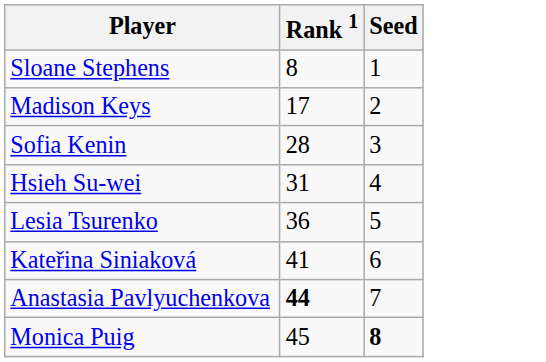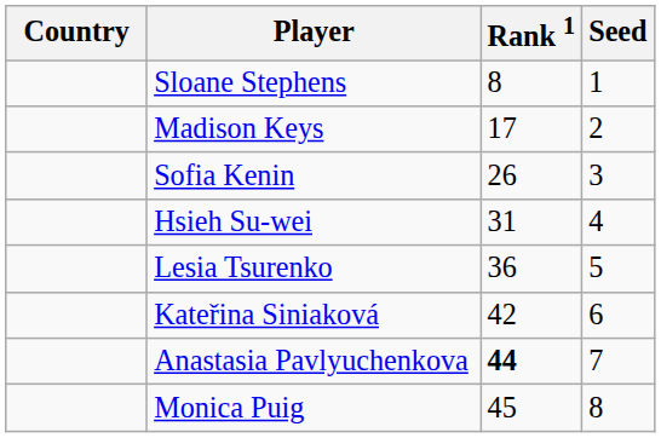 <table class="wikitable">
 <tr>
+<th width="70">Country</th>
 <th width="175">Player</th>
 <th>Rank <sup>1</sup></th>
 <th>Seed</th>
 </tr>
 <tr>
+<td></td>
 <td><a href='#'>Sloane Stephens</a></td>
 <td>8</td>
 <td>1</td>
 </tr>
 <tr>
+<td></td>
 <td><a href='#'>Madison Keys</a></td>
 <td>17</td>
 <td>2</td>
 </tr>
 <tr>
+<td></td>
 <td><a href='#'>Sofia Kenin</a></td>
-<td>28</td>
+<td>26</td>
 <td>3</td>
 </tr>
 <tr>
+<td></td>
 <td><a href='#'>Hsieh Su-wei</a></td>
 <td>31</td>
 <td>4</td>
 </tr>
 <tr>
+<td></td>
 <td><a href='#'>Lesia Tsurenko</a></td>
 <td>36</td>
 <td>5</td>
 </tr>
 <tr>
+<td></td>
 <td><a href='#'>Kateřina Siniaková</a></td>
-<td>41</td>
+<td>42</td>
 <td>6</td>
 </tr>
 <tr>
+<td></td>
 <td><a href='#'>Anastasia Pavlyuchenkova</a></td>
 <td><strong>44</strong></td>
 <td>7</td>
 </tr>
 <tr>
+<td></td>
 <td><a href='#'>Monica Puig</a></td>
 <td>45</td>
-<td><strong>8</strong></td>
+<td>8</td>
 </tr>
 </table>
